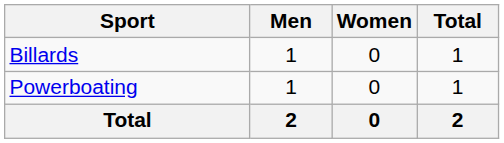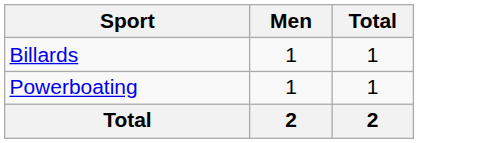 <table class="wikitable sortable" style="text-align:center;">
 <tr>
 <th width=180>Sport</th>
 <th width=55>Men</th>
-<th width=55>Women</th>
 <th width=55>Total</th>
 </tr>
 <tr>
 <td align=left><a href='#'>Billards</a></td>
 <td>1</td>
-<td>0</td>
 <td>1</td>
 </tr>
 <tr>
 <td align=left><a href='#'>Powerboating</a></td>
 <td>1</td>
-<td>0</td>
 <td>1</td>
 </tr>
 <tr>
 <th>Total</th>
 <th>2</th>
-<th>0</th>
 <th>2</th>
 </tr>
 </table>
